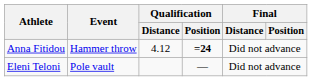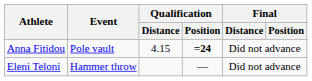 <table class=wikitable style="font-size:90%">
 <tr>
 <th rowspan="2">Athlete</th>
 <th rowspan="2">Event</th>
 <th colspan="2">Qualification</th>
 <th colspan="2">Final</th>
 </tr>
 <tr style="font-size:95%">
 <th>Distance</th>
 <th>Position</th>
 <th>Distance</th>
 <th>Position</th>
 </tr>
 <tr align=center>
 <td align=left><a href='#'>Anna Fitidou</a></td>
-<td align=left><a href='#'>Hammer throw</a></td>
-<td>4.12</td>
+<td align=left><a href='#'>Pole vault</a></td>
+<td>4.15</td>
 <td><strong>=24</strong></td>
 <td colspan=2>Did not advance</td>
 </tr>
 <tr align=center>
 <td align=left><a href='#'>Eleni Teloni</a></td>
-<td align=left><a href='#'>Pole vault</a></td>
+<td align=left><a href='#'>Hammer throw</a></td>
 <td></td>
 <td>—</td>
 <td colspan=2>Did not advance</td>
 </tr>
 </table>
